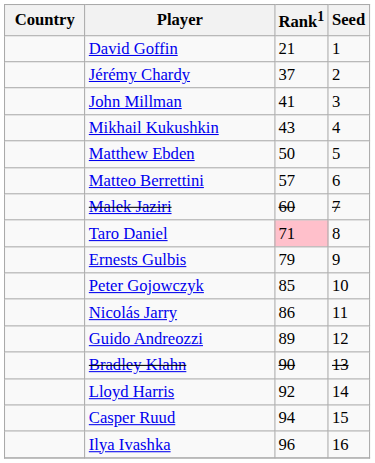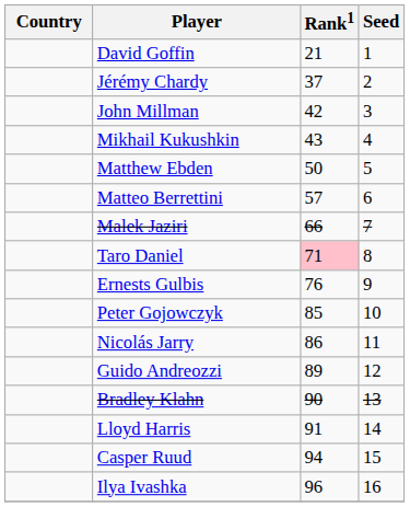 <table class="sortable wikitable">
 <tr>
 <th width="70">Country</th>
 <th width="175">Player</th>
 <th>Rank<sup>1</sup></th>
 <th>Seed</th>
 </tr>
 <tr>
 <td></td>
 <td><a href='#'>David Goffin</a></td>
 <td>21</td>
 <td>1</td>
 </tr>
 <tr>
 <td></td>
 <td><a href='#'>Jérémy Chardy</a></td>
 <td>37</td>
 <td>2</td>
 </tr>
 <tr>
 <td></td>
 <td><a href='#'>John Millman</a></td>
-<td>41</td>
+<td>42</td>
 <td>3</td>
 </tr>
 <tr>
 <td></td>
 <td><a href='#'>Mikhail Kukushkin</a></td>
 <td>43</td>
 <td>4</td>
 </tr>
 <tr>
 <td></td>
 <td><a href='#'>Matthew Ebden</a></td>
 <td>50</td>
 <td>5</td>
 </tr>
 <tr>
 <td></td>
 <td><a href='#'>Matteo Berrettini</a></td>
 <td>57</td>
 <td>6</td>
 </tr>
 <tr>
 <td><s></s></td>
 <td><s><a href='#'>Malek Jaziri</a></s></td>
-<td><s>60</s></td>
+<td><s>66</s></td>
 <td><s>7</s></td>
 </tr>
 <tr>
 <td></td>
 <td><a href='#'>Taro Daniel</a></td>
 <td style="background: pink;">71</td>
 <td>8</td>
 </tr>
 <tr>
 <td></td>
 <td><a href='#'>Ernests Gulbis</a></td>
-<td>79</td>
+<td>76</td>
 <td>9</td>
 </tr>
 <tr>
 <td></td>
 <td><a href='#'>Peter Gojowczyk</a></td>
 <td>85</td>
 <td>10</td>
 </tr>
 <tr>
 <td></td>
 <td><a href='#'>Nicolás Jarry</a></td>
 <td>86</td>
 <td>11</td>
 </tr>
 <tr>
 <td></td>
 <td><a href='#'>Guido Andreozzi</a></td>
 <td>89</td>
 <td>12</td>
 </tr>
 <tr>
 <td><s></s></td>
 <td><s><a href='#'>Bradley Klahn</a></s></td>
 <td><s>90</s></td>
 <td><s>13</s></td>
 </tr>
 <tr>
 <td></td>
 <td><a href='#'>Lloyd Harris</a></td>
-<td>92</td>
+<td>91</td>
 <td>14</td>
 </tr>
 <tr>
 <td></td>
 <td><a href='#'>Casper Ruud</a></td>
 <td>94</td>
 <td>15</td>
 </tr>
 <tr>
 <td></td>
 <td><a href='#'>Ilya Ivashka</a></td>
 <td>96</td>
 <td>16</td>
 </tr>
 <tr>
 </tr>
 </table>
